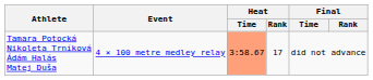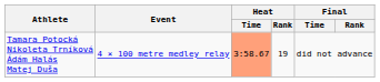 <table class=wikitable style="font-size:90%">
 <tr>
 <th rowspan="2">Athlete</th>
 <th rowspan="2">Event</th>
 <th colspan="2">Heat</th>
 <th colspan="2">Final</th>
 </tr>
 <tr style="font-size:95%">
 <th>Time</th>
 <th>Rank</th>
 <th>Time</th>
 <th>Rank</th>
 </tr>
 <tr style="text-align:center">
 <td style="text-align:left"><a href='#'>Tamara Potocká</a><br><a href='#'>Nikoleta Trníková</a> <br><a href='#'>Ádám Halás</a><br><a href='#'>Matej Duša</a></td>
 <td style="text-align:left"><a href='#'>4 × 100 metre medley relay</a></td>
 <td style="background: lightsalmon;">3:58.67</td>
-<td>17</td>
+<td>19</td>
 <td colspan=4>did not advance</td>
 </tr>
 </table>
